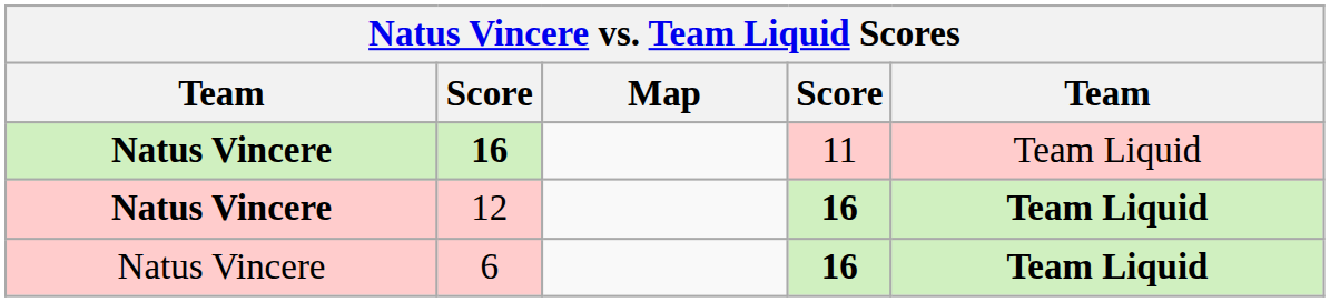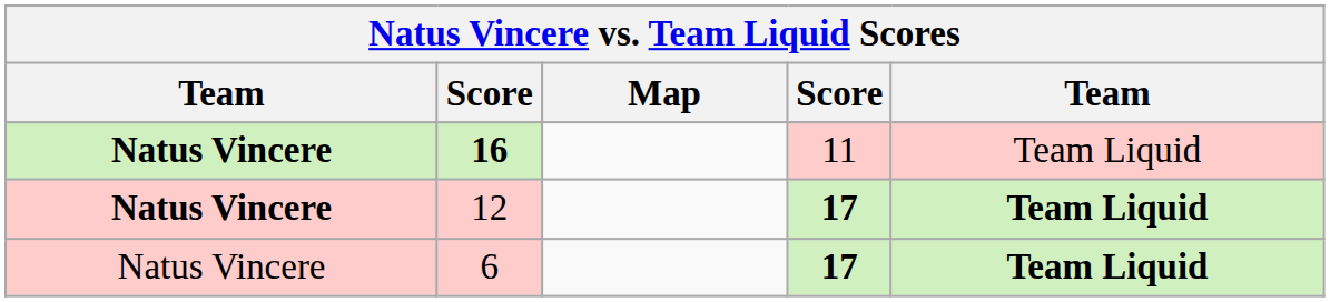 <table class="wikitable" style="text-align: center;">
 <tr>
 <th colspan=5><a href='#'>Natus Vincere</a> vs.  <a href='#'>Team Liquid</a> Scores</th>
 </tr>
 <tr>
 <th width="181px">Team</th>
 <th width="20px">Score</th>
 <th width="100px">Map</th>
 <th width="20px">Score</th>
 <th width="181px">Team</th>
 </tr>
 <tr>
 <td style="background: #D0F0C0;"><strong>Natus Vincere</strong></td>
 <td style="background: #D0F0C0;"><strong>16</strong></td>
 <td></td>
 <td style="background: #FFCCCC;">11</td>
 <td style="background: #FFCCCC;">Team Liquid</td>
 </tr>
 <tr>
 <td style="background: #FFCCCC;"><strong>Natus Vincere</strong></td>
 <td style="background: #FFCCCC;">12</td>
 <td></td>
-<td style="background: #D0F0C0;"><strong>16</strong></td>
+<td style="background: #D0F0C0;"><strong>17</strong></td>
 <td style="background: #D0F0C0;"><strong>Team Liquid</strong></td>
 </tr>
 <tr>
 <td style="background: #FFCCCC;">Natus Vincere</td>
 <td style="background: #FFCCCC;">6</td>
 <td></td>
-<td style="background: #D0F0C0;"><strong>16</strong></td>
+<td style="background: #D0F0C0;"><strong>17</strong></td>
 <td style="background: #D0F0C0;"><strong>Team Liquid</strong></td>
 </tr>
 </table>
